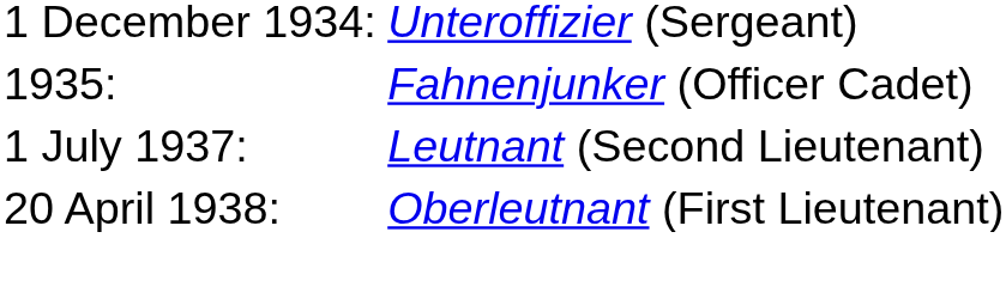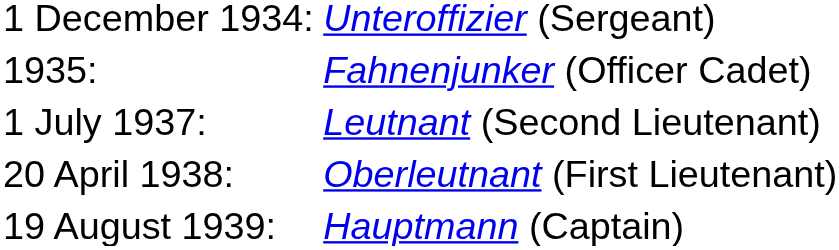 <table style="background: transparent;">
 <tr>
 <td>1 December 1934:</td>
 <td><em><a href='#'>Unteroffizier</a></em> (Sergeant)</td>
 </tr>
 <tr>
 <td>1935:</td>
 <td><em><a href='#'>Fahnenjunker</a></em> (Officer Cadet)</td>
 </tr>
 <tr>
 <td>1 July 1937:</td>
 <td><em><a href='#'>Leutnant</a></em> (Second Lieutenant)</td>
 </tr>
 <tr>
 <td>20 April 1938:</td>
 <td><em><a href='#'>Oberleutnant</a></em> (First Lieutenant)</td>
 </tr>
+<tr>
+<td>19 August 1939:</td>
+<td><em><a href='#'>Hauptmann</a></em> (Captain)</td>
+</tr>
 </table>
